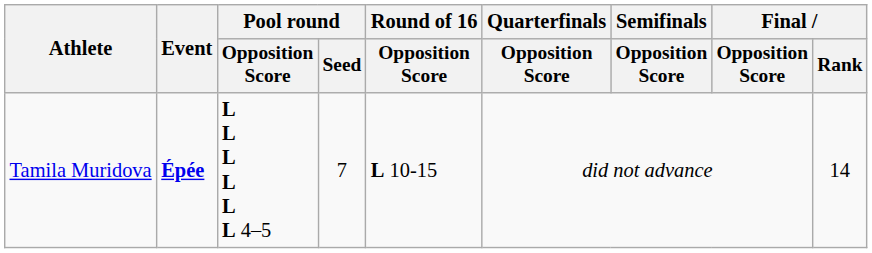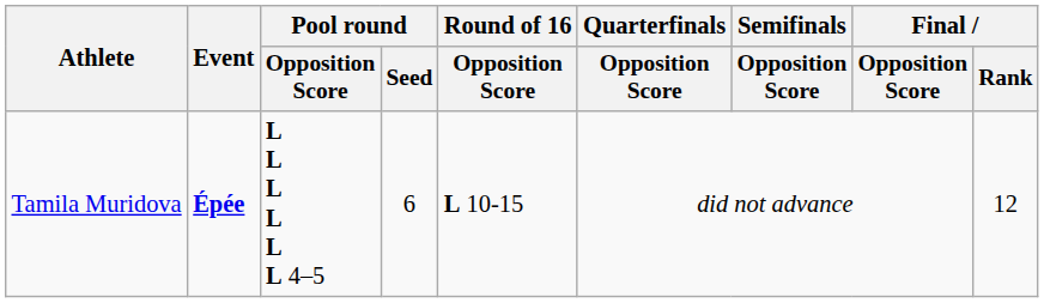 <table class=wikitable style="text-align:center;font-size:90%">
 <tr>
 <th rowspan=2>Athlete</th>
 <th rowspan=2>Event</th>
 <th colspan=2>Pool round</th>
 <th>Round of 16</th>
 <th>Quarterfinals</th>
 <th>Semifinals</th>
 <th colspan=2>Final / </th>
 </tr>
 <tr style="font-size:95%">
 <th>Opposition<br>Score</th>
 <th>Seed</th>
 <th>Opposition<br>Score</th>
 <th>Opposition<br>Score</th>
 <th>Opposition<br>Score</th>
 <th>Opposition<br>Score</th>
 <th>Rank</th>
 </tr>
 <tr>
 <td align=left><a href='#'>Tamila Muridova</a></td>
 <td align=left><strong><a href='#'>Épée</a></strong></td>
 <td align=left> <strong>L</strong><br> <strong>L</strong><br> <strong>L</strong><br> <strong>L</strong><br> <strong>L</strong><br> <strong>L</strong> 4–5</td>
-<td>7</td>
+<td>6</td>
 <td align=left> <strong>L</strong> 10-15</td>
 <td colspan=3><em>did not advance</em></td>
-<td>14</td>
+<td>12</td>
 </tr>
 </table>
